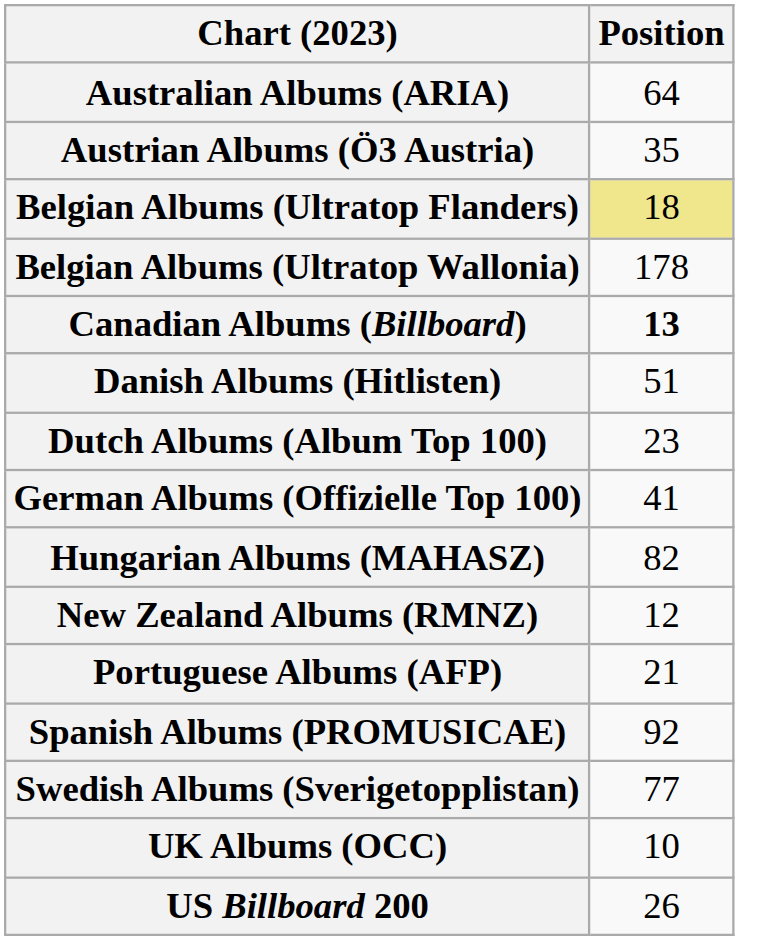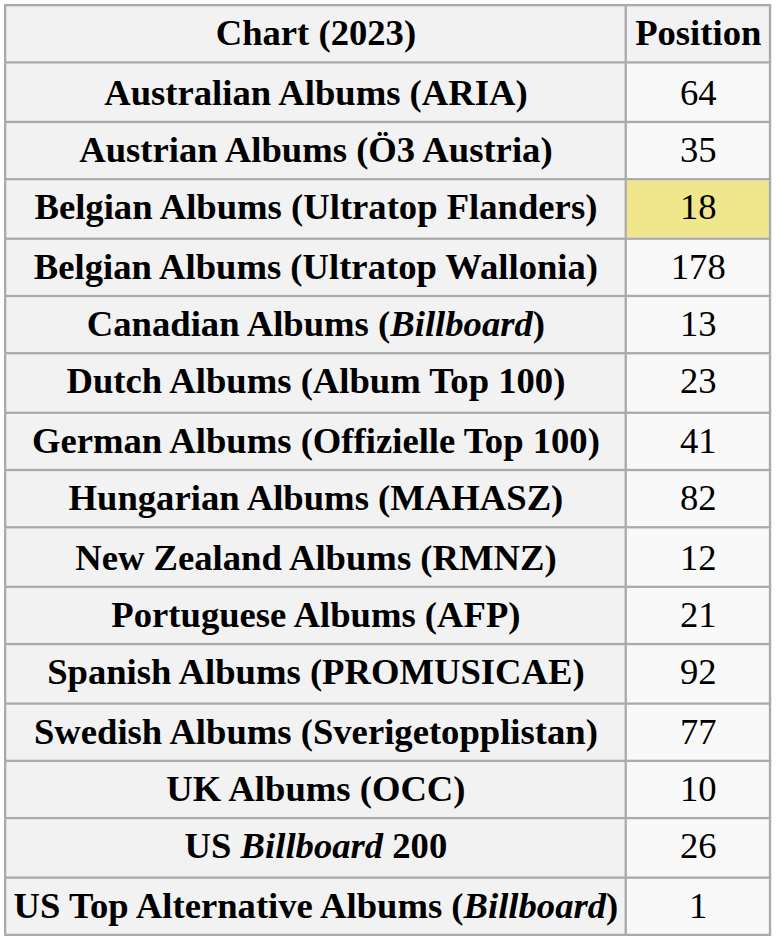 <table class="wikitable sortable plainrowheaders" style="text-align:center">
 <tr>
 <th scope="col">Chart (2023)</th>
 <th scope="col">Position</th>
 </tr>
 <tr>
 <th scope="row">Australian Albums (ARIA)</th>
 <td>64</td>
 </tr>
 <tr>
 <th scope="row">Austrian Albums (Ö3 Austria)</th>
 <td>35</td>
 </tr>
 <tr>
 <th scope="row">Belgian Albums (Ultratop Flanders)</th>
 <td style="background: khaki;">18</td>
 </tr>
 <tr>
 <th scope="row">Belgian Albums (Ultratop Wallonia)</th>
 <td>178</td>
 </tr>
 <tr>
 <th scope="row">Canadian Albums (<em>Billboard</em>)</th>
-<td><strong>13</strong></td>
-</tr>
-<tr>
-<th scope="row">Danish Albums (Hitlisten)</th>
-<td>51</td>
+<td>13</td>
 </tr>
 <tr>
 <th scope="row">Dutch Albums (Album Top 100)</th>
 <td>23</td>
 </tr>
 <tr>
 <th scope="row">German Albums (Offizielle Top 100)</th>
 <td>41</td>
 </tr>
 <tr>
 <th scope="row">Hungarian Albums (MAHASZ)</th>
 <td>82</td>
 </tr>
 <tr>
 <th scope="row">New Zealand Albums (RMNZ)</th>
 <td>12</td>
 </tr>
 <tr>
 <th scope="row">Portuguese Albums (AFP)</th>
 <td>21</td>
 </tr>
 <tr>
 <th scope="row">Spanish Albums (PROMUSICAE)</th>
 <td>92</td>
 </tr>
 <tr>
 <th scope="row">Swedish Albums (Sverigetopplistan)</th>
 <td>77</td>
 </tr>
 <tr>
 <th scope="row">UK Albums (OCC)</th>
 <td>10</td>
 </tr>
 <tr>
 <th scope="row">US <em>Billboard</em> 200</th>
 <td>26</td>
 </tr>
+<tr>
+<th scope="row">US Top Alternative Albums (<em>Billboard</em>)</th>
+<td>1</td>
+</tr>
 </table>
